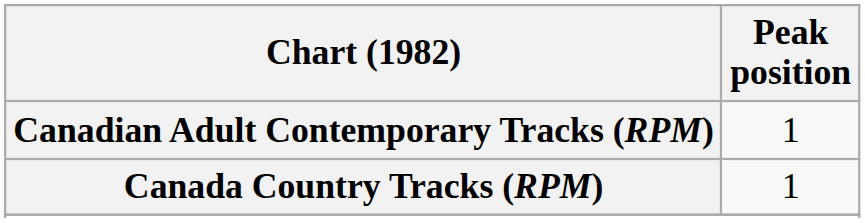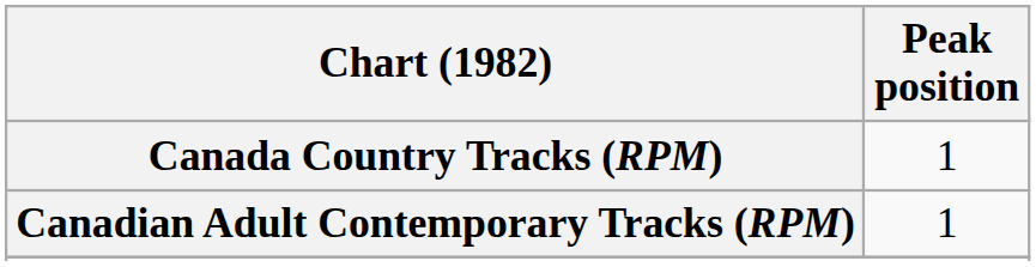 <table class="wikitable sortable plainrowheaders" style="text-align:center">
 <tr>
 <th>Chart (1982)</th>
 <th>Peak<br>position</th>
 </tr>
 <tr>
-<th scope="row">Canadian Adult Contemporary Tracks (<em>RPM</em>)</th>
+<th scope="row">Canada Country Tracks (<em>RPM</em>)</th>
 <td>1</td>
 </tr>
 <tr>
-<th scope="row">Canada Country Tracks (<em>RPM</em>)</th>
+<th scope="row">Canadian Adult Contemporary Tracks (<em>RPM</em>)</th>
 <td>1</td>
 </tr>
 <tr>
 </tr>
 <tr>
 </tr>
 </table>
